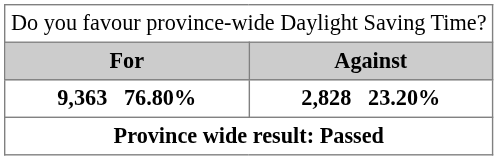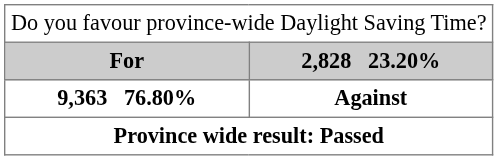 <table border="1" cellpadding="4" cellspacing="0" style="border-collapse: collapse">
 <tr>
 <td colspan="4">Do you favour province-wide Daylight Saving Time?</td>
 </tr>
 <tr bgcolor="CCCCCC">
 <td align="center"><strong>For</strong></td>
-<td align="center"><strong>Against</strong></td>
+<td align="center"><strong>2,828   23.20%</strong></td>
 </tr>
 <tr>
 <td align="center"><strong>9,363   76.80%</strong></td>
-<td align="center"><strong>2,828   23.20%</strong></td>
+<td align="center"><strong>Against</strong></td>
 </tr>
 <tr>
 <td align="center" colspan="2"><strong>Province wide result: Passed</strong></td>
 </tr>
 </table>
